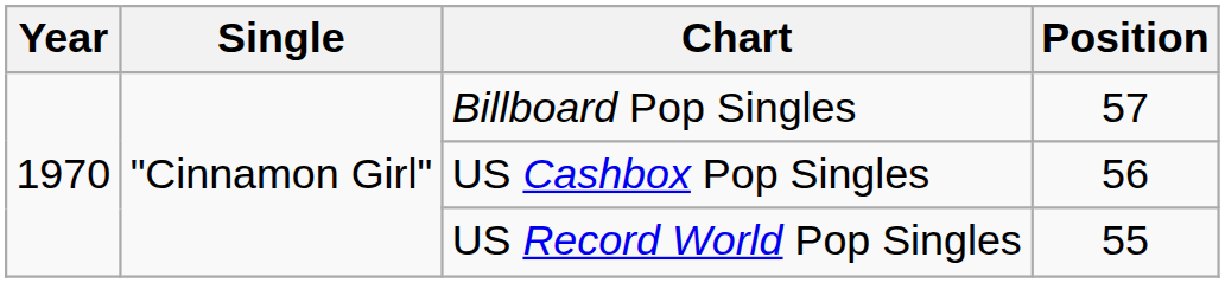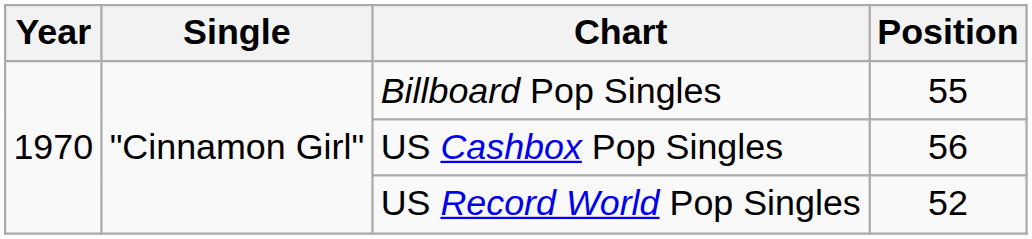 <table class="wikitable">
 <tr>
 <th>Year</th>
 <th>Single</th>
 <th>Chart</th>
 <th>Position</th>
 </tr>
 <tr>
 <td rowspan="3">1970</td>
 <td rowspan="3">"Cinnamon Girl"</td>
 <td><em>Billboard</em> Pop Singles</td>
-<td align="center">57</td>
+<td align="center">55</td>
 </tr>
 <tr>
 <td>US <a href='#'><em>Cashbox</em></a> Pop Singles</td>
 <td align="center">56</td>
 </tr>
 <tr>
 <td>US <em><a href='#'>Record World</a></em> Pop Singles</td>
-<td align="center">55</td>
+<td align="center">52</td>
 </tr>
 </table>
